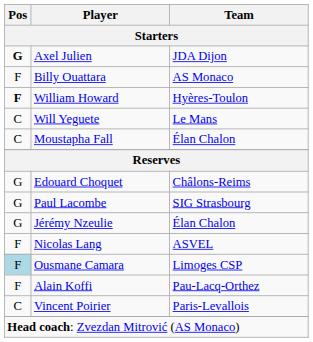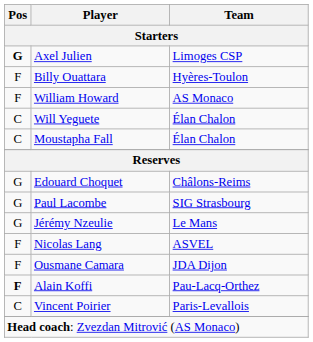 <table class="wikitable" style="text-align:center; font-size:95%;">
 <tr>
 <th scope="col" width="25px">Pos</th>
 <th scope="col" width="160px">Player</th>
 <th scope="col" width="160px">Team</th>
 </tr>
 <tr>
 <th scope="col" colspan="5">Starters</th>
 </tr>
 <tr>
 <td><strong>G</strong></td>
 <td style="text-align:left"><a href='#'>Axel Julien</a></td>
-<td style="text-align:left"><a href='#'>JDA Dijon</a></td>
+<td style="text-align:left"><a href='#'>Limoges CSP</a></td>
 </tr>
 <tr>
 <td>F</td>
 <td style="text-align:left"><a href='#'>Billy Ouattara</a></td>
-<td style="text-align:left"><a href='#'>AS Monaco</a></td>
+<td style="text-align:left"><a href='#'>Hyères-Toulon</a></td>
 </tr>
 <tr>
-<td><strong>F</strong></td>
+<td>F</td>
 <td style="text-align:left"><a href='#'>William Howard</a></td>
-<td style="text-align:left"><a href='#'>Hyères-Toulon</a></td>
+<td style="text-align:left"><a href='#'>AS Monaco</a></td>
 </tr>
 <tr>
 <td>C</td>
 <td style="text-align:left"><a href='#'>Will Yeguete</a></td>
-<td style="text-align:left"><a href='#'>Le Mans</a></td>
+<td style="text-align:left"><a href='#'>Élan Chalon</a></td>
 </tr>
 <tr>
 <td>C</td>
 <td style="text-align:left"><a href='#'>Moustapha Fall</a></td>
 <td style="text-align:left"><a href='#'>Élan Chalon</a></td>
 </tr>
 <tr>
 </tr>
 <tr>
 <th scope="col" colspan="5">Reserves</th>
 </tr>
 <tr>
 <td>G</td>
 <td style="text-align:left"><a href='#'>Edouard Choquet</a></td>
 <td style="text-align:left"><a href='#'>Châlons-Reims</a></td>
 </tr>
 <tr>
 <td>G</td>
 <td style="text-align:left"><a href='#'>Paul Lacombe</a></td>
 <td style="text-align:left"><a href='#'>SIG Strasbourg</a></td>
 </tr>
 <tr>
 <td>G</td>
 <td style="text-align:left"><a href='#'>Jérémy Nzeulie</a></td>
-<td style="text-align:left"><a href='#'>Élan Chalon</a></td>
+<td style="text-align:left"><a href='#'>Le Mans</a></td>
 </tr>
 <tr>
 <td>F</td>
 <td style="text-align:left"><a href='#'>Nicolas Lang</a></td>
 <td style="text-align:left"><a href='#'>ASVEL</a></td>
 </tr>
 <tr>
-<td style="background: lightblue;">F</td>
+<td>F</td>
 <td style="text-align:left"><a href='#'>Ousmane Camara</a></td>
-<td style="text-align:left"><a href='#'>Limoges CSP</a></td>
+<td style="text-align:left"><a href='#'>JDA Dijon</a></td>
 </tr>
 <tr>
-<td>F</td>
+<td><strong>F</strong></td>
 <td style="text-align:left"><a href='#'>Alain Koffi</a></td>
 <td style="text-align:left"><a href='#'>Pau-Lacq-Orthez</a></td>
 </tr>
 <tr>
 <td>C</td>
 <td style="text-align:left"><a href='#'>Vincent Poirier</a></td>
 <td style="text-align:left"><a href='#'>Paris-Levallois</a></td>
 </tr>
 <tr>
 </tr>
 <tr>
 <td style="text-align:left" colspan="5"><strong>Head coach</strong>:  <a href='#'>Zvezdan Mitrović</a> (<a href='#'>AS Monaco</a>)</td>
 </tr>
 </table>
